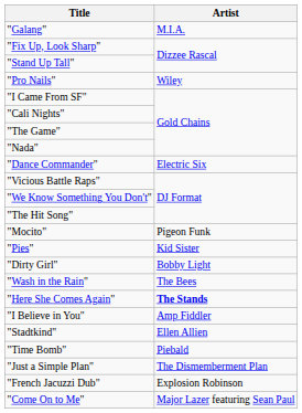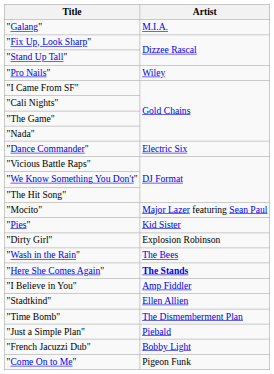 <table class="wikitable">
 <tr>
 <th>Title</th>
 <th>Artist</th>
 </tr>
 <tr>
 <td>"<a href='#'>Galang</a>"</td>
 <td><a href='#'>M.I.A.</a></td>
 </tr>
 <tr>
 <td>"<a href='#'>Fix Up, Look Sharp</a>"</td>
 <td rowspan=2><a href='#'>Dizzee Rascal</a></td>
 </tr>
 <tr>
 <td>"<a href='#'>Stand Up Tall</a>"</td>
 </tr>
 <tr>
 <td>"<a href='#'>Pro Nails</a>"</td>
 <td><a href='#'>Wiley</a></td>
 </tr>
 <tr>
 <td>"I Came From SF"</td>
 <td rowspan=4><a href='#'>Gold Chains</a></td>
 </tr>
 <tr>
 <td>"Cali Nights"</td>
 </tr>
 <tr>
 <td>"The Game"</td>
 </tr>
 <tr>
 <td>"Nada"</td>
 </tr>
 <tr>
 <td>"<a href='#'>Dance Commander</a>"</td>
 <td><a href='#'>Electric Six</a></td>
 </tr>
 <tr>
 <td>"Vicious Battle Raps"</td>
 <td rowspan=3><a href='#'>DJ Format</a></td>
 </tr>
 <tr>
 <td>"<a href='#'>We Know Something You Don't</a>"</td>
 </tr>
 <tr>
 <td>"The Hit Song"</td>
 </tr>
 <tr>
 <td>"Mocito"</td>
-<td>Pigeon Funk</td>
+<td><a href='#'>Major Lazer</a> featuring <a href='#'>Sean Paul</a></td>
 </tr>
 <tr>
 <td>"<a href='#'>Pies</a>"</td>
 <td><a href='#'>Kid Sister</a></td>
 </tr>
 <tr>
 <td>"Dirty Girl"</td>
-<td><a href='#'>Bobby Light</a></td>
+<td>Explosion Robinson</td>
 </tr>
 <tr>
 <td>"<a href='#'>Wash in the Rain</a>"</td>
 <td><a href='#'>The Bees</a></td>
 </tr>
 <tr>
 <td>"<a href='#'>Here She Comes Again</a>"</td>
 <td><strong><a href='#'>The Stands</a></strong></td>
 </tr>
 <tr>
 <td>"I Believe in You"</td>
 <td><a href='#'>Amp Fiddler</a></td>
 </tr>
 <tr>
 <td>"Stadtkind"</td>
 <td><a href='#'>Ellen Allien</a></td>
 </tr>
 <tr>
 <td>"Time Bomb"</td>
+<td><a href='#'>The Dismemberment Plan</a></td>
+</tr>
+<tr>
+<td>"Just a Simple Plan"</td>
 <td><a href='#'>Piebald</a></td>
 </tr>
 <tr>
-<td>"Just a Simple Plan"</td>
-<td><a href='#'>The Dismemberment Plan</a></td>
-</tr>
-<tr>
 <td>"French Jacuzzi Dub"</td>
-<td>Explosion Robinson</td>
+<td><a href='#'>Bobby Light</a></td>
 </tr>
 <tr>
 <td>"<a href='#'>Come On to Me</a>"</td>
-<td><a href='#'>Major Lazer</a> featuring <a href='#'>Sean Paul</a></td>
+<td>Pigeon Funk</td>
 </tr>
 </table>
